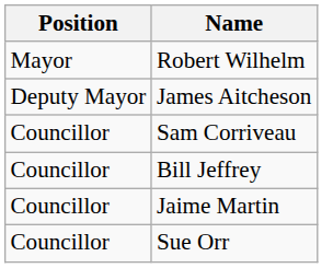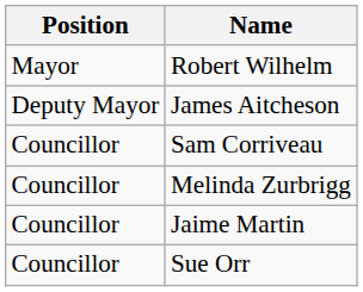 <table class="wikitable">
 <tr>
 <th>Position</th>
 <th>Name</th>
 </tr>
 <tr>
 <td>Mayor</td>
 <td>Robert Wilhelm</td>
 </tr>
 <tr>
 <td>Deputy Mayor</td>
 <td>James Aitcheson</td>
 </tr>
 <tr>
 <td>Councillor</td>
 <td>Sam Corriveau</td>
 </tr>
 <tr>
 <td>Councillor</td>
-<td>Bill Jeffrey</td>
+<td>Melinda Zurbrigg</td>
 </tr>
 <tr>
 <td>Councillor</td>
 <td>Jaime Martin</td>
 </tr>
 <tr>
 <td>Councillor</td>
 <td>Sue Orr</td>
 </tr>
 </table>
